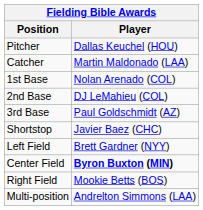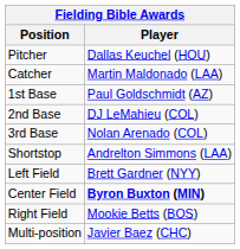 <table class="wikitable">
 <tr>
 <th colspan="9"><a href='#'>Fielding Bible Awards</a></th>
 </tr>
 <tr>
 <th>Position</th>
 <th>Player</th>
 </tr>
 <tr>
 <td>Pitcher</td>
 <td><a href='#'>Dallas Keuchel</a> (<a href='#'>HOU</a>)</td>
 </tr>
 <tr>
 <td>Catcher</td>
 <td><a href='#'>Martin Maldonado</a> (<a href='#'>LAA</a>)</td>
 </tr>
 <tr>
 <td>1st Base</td>
-<td><a href='#'>Nolan Arenado</a> (<a href='#'>COL</a>)</td>
+<td><a href='#'>Paul Goldschmidt</a> (<a href='#'>AZ</a>)</td>
 </tr>
 <tr>
 <td>2nd Base</td>
 <td><a href='#'>DJ LeMahieu</a> (<a href='#'>COL</a>)</td>
 </tr>
 <tr>
 <td>3rd Base</td>
-<td><a href='#'>Paul Goldschmidt</a> (<a href='#'>AZ</a>)</td>
+<td><a href='#'>Nolan Arenado</a> (<a href='#'>COL</a>)</td>
 </tr>
 <tr>
 <td>Shortstop</td>
-<td><a href='#'>Javier Baez</a> (<a href='#'>CHC</a>)</td>
+<td><a href='#'>Andrelton Simmons</a> (<a href='#'>LAA</a>)</td>
 </tr>
 <tr>
 <td>Left Field</td>
 <td><a href='#'>Brett Gardner</a> (<a href='#'>NYY</a>)</td>
 </tr>
 <tr>
 <td>Center Field</td>
 <td><strong><a href='#'>Byron Buxton</a> (<a href='#'>MIN</a>)</strong></td>
 </tr>
 <tr>
 <td>Right Field</td>
 <td><a href='#'>Mookie Betts</a> (<a href='#'>BOS</a>)</td>
 </tr>
 <tr>
 <td>Multi-position</td>
-<td><a href='#'>Andrelton Simmons</a> (<a href='#'>LAA</a>)</td>
+<td><a href='#'>Javier Baez</a> (<a href='#'>CHC</a>)</td>
 </tr>
 </table>
